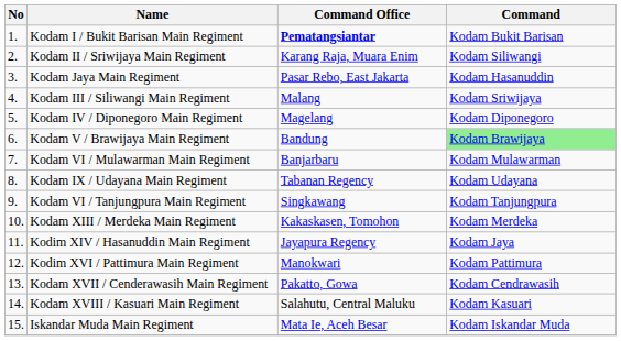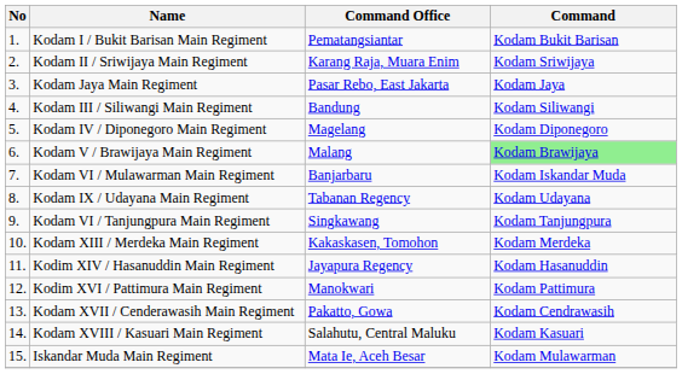 <table class="wikitable">
 <tr>
 <th width="20">No</th>
 <th width="300">Name</th>
 <th width="200">Command Office</th>
 <th width="200">Command</th>
 </tr>
 <tr>
 <td>1.</td>
 <td>Kodam I / Bukit Barisan Main Regiment</td>
-<td><strong><a href='#'>Pematangsiantar</a></strong></td>
+<td><a href='#'>Pematangsiantar</a></td>
 <td><a href='#'>Kodam Bukit Barisan</a></td>
 </tr>
 <tr>
 <td>2.</td>
 <td>Kodam II / Sriwijaya Main Regiment</td>
 <td><a href='#'>Karang Raja, Muara Enim</a></td>
-<td><a href='#'>Kodam Siliwangi</a></td>
+<td><a href='#'>Kodam Sriwijaya</a></td>
 </tr>
 <tr>
 <td>3.</td>
 <td>Kodam Jaya Main Regiment</td>
 <td><a href='#'>Pasar Rebo, East Jakarta</a></td>
-<td><a href='#'>Kodam Hasanuddin</a></td>
+<td><a href='#'>Kodam Jaya</a></td>
 </tr>
 <tr>
 <td>4.</td>
 <td>Kodam III / Siliwangi Main Regiment</td>
-<td><a href='#'>Malang</a></td>
-<td><a href='#'>Kodam Sriwijaya</a></td>
+<td><a href='#'>Bandung</a></td>
+<td><a href='#'>Kodam Siliwangi</a></td>
 </tr>
 <tr>
 <td>5.</td>
 <td>Kodam IV / Diponegoro Main Regiment</td>
 <td><a href='#'>Magelang</a></td>
 <td><a href='#'>Kodam Diponegoro</a></td>
 </tr>
 <tr>
 <td>6.</td>
 <td>Kodam V / Brawijaya Main Regiment</td>
-<td><a href='#'>Bandung</a></td>
+<td><a href='#'>Malang</a></td>
 <td style="background: lightgreen;"><a href='#'>Kodam Brawijaya</a></td>
 </tr>
 <tr>
 <td>7.</td>
 <td>Kodam VI / Mulawarman Main Regiment</td>
 <td><a href='#'>Banjarbaru</a></td>
-<td><a href='#'>Kodam Mulawarman</a></td>
+<td><a href='#'>Kodam Iskandar Muda</a></td>
 </tr>
 <tr>
 <td>8.</td>
 <td>Kodam IX / Udayana Main Regiment</td>
 <td><a href='#'>Tabanan Regency</a></td>
 <td><a href='#'>Kodam Udayana</a></td>
 </tr>
 <tr>
 <td>9.</td>
 <td>Kodam VI / Tanjungpura Main Regiment</td>
 <td><a href='#'>Singkawang</a></td>
 <td><a href='#'>Kodam Tanjungpura</a></td>
 </tr>
 <tr>
 <td>10.</td>
 <td>Kodam XIII / Merdeka Main Regiment</td>
 <td><a href='#'>Kakaskasen, Tomohon</a></td>
 <td><a href='#'>Kodam Merdeka</a></td>
 </tr>
 <tr>
 <td>11.</td>
 <td>Kodim XIV / Hasanuddin Main Regiment</td>
 <td><a href='#'>Jayapura Regency</a></td>
-<td><a href='#'>Kodam Jaya</a></td>
+<td><a href='#'>Kodam Hasanuddin</a></td>
 </tr>
 <tr>
 <td>12.</td>
 <td>Kodim XVI / Pattimura Main Regiment</td>
 <td><a href='#'>Manokwari</a></td>
 <td><a href='#'>Kodam Pattimura</a></td>
 </tr>
 <tr>
 <td>13.</td>
 <td>Kodam XVII / Cenderawasih Main Regiment</td>
 <td><a href='#'>Pakatto, Gowa</a></td>
 <td><a href='#'>Kodam Cendrawasih</a></td>
 </tr>
 <tr>
 <td>14.</td>
 <td>Kodam XVIII / Kasuari Main Regiment</td>
 <td>Salahutu, Central Maluku</td>
 <td><a href='#'>Kodam Kasuari</a></td>
 </tr>
 <tr>
 <td>15.</td>
 <td>Iskandar Muda Main Regiment</td>
 <td><a href='#'>Mata Ie, Aceh Besar</a></td>
-<td><a href='#'>Kodam Iskandar Muda</a></td>
+<td><a href='#'>Kodam Mulawarman</a></td>
 </tr>
 <tr>
 </tr>
 </table>
